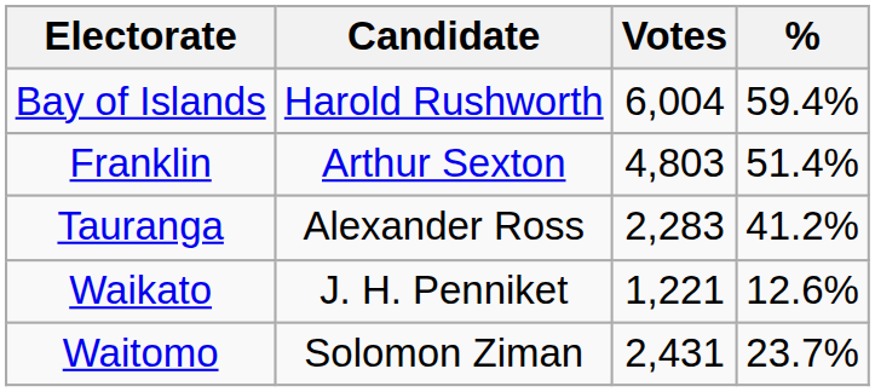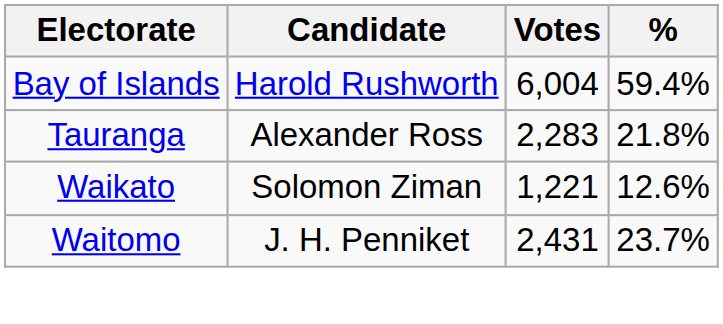 <table class="wikitable sortable" style="text-align:center;">
 <tr>
 <th>Electorate</th>
 <th>Candidate</th>
 <th>Votes</th>
 <th>%</th>
 </tr>
 <tr>
 <td><a href='#'>Bay of Islands</a></td>
 <td><a href='#'>Harold Rushworth</a></td>
 <td>6,004</td>
 <td>59.4%</td>
 </tr>
 <tr>
-<td><a href='#'>Franklin</a></td>
-<td><a href='#'>Arthur Sexton</a></td>
-<td>4,803</td>
-<td>51.4%</td>
-</tr>
-<tr>
 <td><a href='#'>Tauranga</a></td>
 <td>Alexander Ross</td>
 <td>2,283</td>
-<td>41.2%</td>
+<td>21.8%</td>
 </tr>
 <tr>
 <td><a href='#'>Waikato</a></td>
-<td>J. H. Penniket</td>
+<td>Solomon Ziman</td>
 <td>1,221</td>
 <td>12.6%</td>
 </tr>
 <tr>
 <td><a href='#'>Waitomo</a></td>
-<td>Solomon Ziman</td>
+<td>J. H. Penniket</td>
 <td>2,431</td>
 <td>23.7%</td>
 </tr>
 </table>
